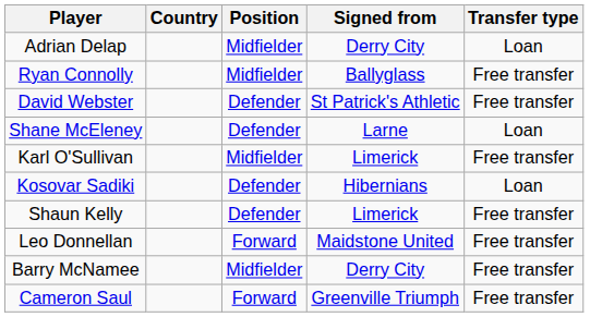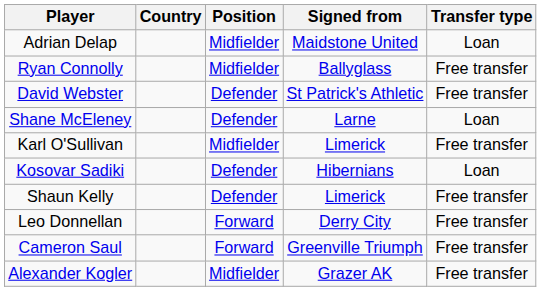 <table class="wikitable" style="text-align:center">
 <tr>
 <th>Player</th>
 <th>Country</th>
 <th>Position</th>
 <th>Signed from</th>
 <th>Transfer type</th>
 </tr>
 <tr>
 <td>Adrian Delap</td>
 <td></td>
 <td><a href='#'>Midfielder</a></td>
-<td> <a href='#'>Derry City</a></td>
+<td> <a href='#'>Maidstone United</a></td>
 <td>Loan</td>
 </tr>
 <tr>
 <td><a href='#'>Ryan Connolly</a></td>
 <td></td>
 <td><a href='#'>Midfielder</a></td>
 <td> <a href='#'>Ballyglass</a></td>
 <td>Free transfer</td>
 </tr>
 <tr>
 <td><a href='#'>David Webster</a></td>
 <td></td>
 <td><a href='#'>Defender</a></td>
 <td> <a href='#'>St Patrick's Athletic</a></td>
 <td>Free transfer</td>
 </tr>
 <tr>
 <td><a href='#'>Shane McEleney</a></td>
 <td></td>
 <td><a href='#'>Defender</a></td>
 <td> <a href='#'>Larne</a></td>
 <td>Loan</td>
 </tr>
 <tr>
 <td>Karl O'Sullivan</td>
 <td></td>
 <td><a href='#'>Midfielder</a></td>
 <td> <a href='#'>Limerick</a></td>
 <td>Free transfer</td>
 </tr>
 <tr>
 <td><a href='#'>Kosovar Sadiki</a></td>
 <td></td>
 <td><a href='#'>Defender</a></td>
 <td> <a href='#'>Hibernians</a></td>
 <td>Loan</td>
 </tr>
 <tr>
 <td>Shaun Kelly</td>
 <td></td>
 <td><a href='#'>Defender</a></td>
 <td> <a href='#'>Limerick</a></td>
 <td>Free transfer</td>
 </tr>
 <tr>
 <td>Leo Donnellan</td>
 <td></td>
 <td><a href='#'>Forward</a></td>
-<td> <a href='#'>Maidstone United</a></td>
-<td>Free transfer</td>
-</tr>
-<tr>
-<td>Barry McNamee</td>
-<td></td>
-<td><a href='#'>Midfielder</a></td>
 <td> <a href='#'>Derry City</a></td>
 <td>Free transfer</td>
 </tr>
 <tr>
 <td><a href='#'>Cameron Saul</a></td>
 <td></td>
 <td><a href='#'>Forward</a></td>
 <td> <a href='#'>Greenville Triumph</a></td>
 <td>Free transfer</td>
 </tr>
+<tr>
+<td><a href='#'>Alexander Kogler</a></td>
+<td></td>
+<td><a href='#'>Midfielder</a></td>
+<td> <a href='#'>Grazer AK</a></td>
+<td>Free transfer</td>
+</tr>
 </table>
